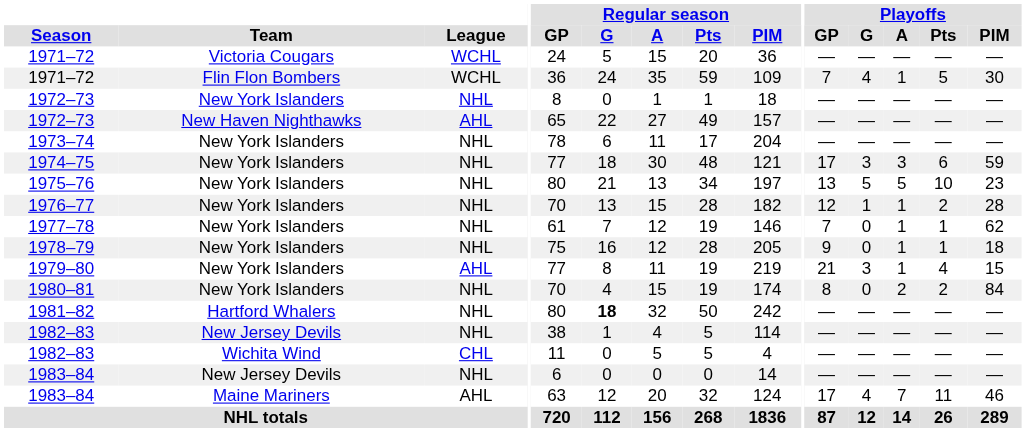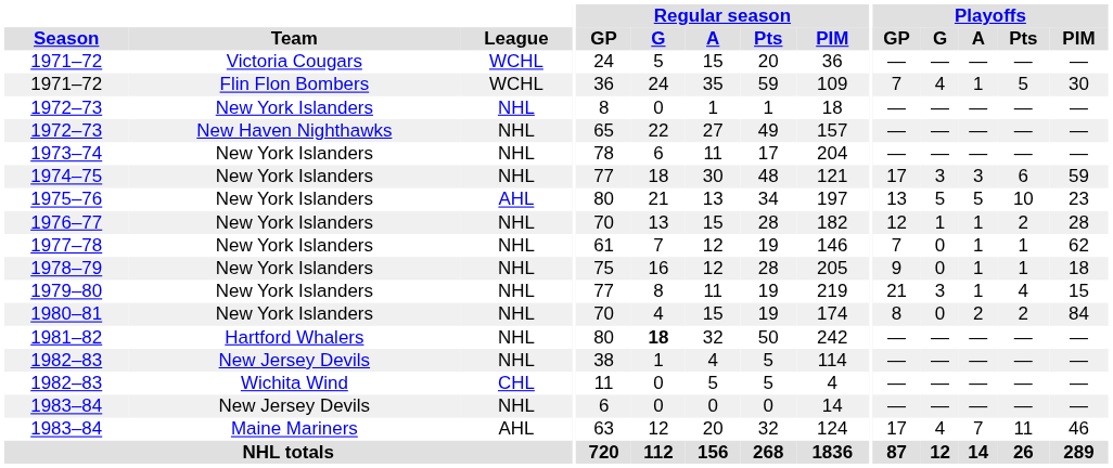 <table border="0" cellpadding="1" cellspacing="0" style="text-align:center; width:60em">
 <tr bgcolor="#e0e0e0">
 <th colspan="3" bgcolor="#ffffff"></th>
 <th rowspan="100" bgcolor="#ffffff"></th>
 <th colspan="5"><a href='#'>Regular season</a></th>
 <th rowspan="100" bgcolor="#ffffff"></th>
 <th colspan="5"><a href='#'>Playoffs</a></th>
 </tr>
 <tr bgcolor="#e0e0e0">
 <th><a href='#'>Season</a></th>
 <th>Team</th>
 <th>League</th>
 <th>GP</th>
 <th><a href='#'>G</a></th>
 <th><a href='#'>A</a></th>
 <th><a href='#'>Pts</a></th>
 <th><a href='#'>PIM</a></th>
 <th>GP</th>
 <th>G</th>
 <th>A</th>
 <th>Pts</th>
 <th>PIM</th>
 </tr>
 <tr>
 <td><a href='#'>1971–72</a></td>
 <td><a href='#'>Victoria Cougars</a></td>
 <td><a href='#'>WCHL</a></td>
 <td>24</td>
 <td>5</td>
 <td>15</td>
 <td>20</td>
 <td>36</td>
 <td>—</td>
 <td>—</td>
 <td>—</td>
 <td>—</td>
 <td>—</td>
 </tr>
 <tr bgcolor="#f0f0f0">
 <td>1971–72</td>
 <td><a href='#'>Flin Flon Bombers</a></td>
 <td>WCHL</td>
 <td>36</td>
 <td>24</td>
 <td>35</td>
 <td>59</td>
 <td>109</td>
 <td>7</td>
 <td>4</td>
 <td>1</td>
 <td>5</td>
 <td>30</td>
 </tr>
 <tr>
 <td><a href='#'>1972–73</a></td>
 <td><a href='#'>New York Islanders</a></td>
 <td><a href='#'>NHL</a></td>
 <td>8</td>
 <td>0</td>
 <td>1</td>
 <td>1</td>
 <td>18</td>
 <td>—</td>
 <td>—</td>
 <td>—</td>
 <td>—</td>
 <td>—</td>
 </tr>
 <tr bgcolor="#f0f0f0">
 <td><a href='#'>1972–73</a></td>
 <td><a href='#'>New Haven Nighthawks</a></td>
-<td><a href='#'>AHL</a></td>
+<td>NHL</td>
 <td>65</td>
 <td>22</td>
 <td>27</td>
 <td>49</td>
 <td>157</td>
 <td>—</td>
 <td>—</td>
 <td>—</td>
 <td>—</td>
 <td>—</td>
 </tr>
 <tr>
 <td><a href='#'>1973–74</a></td>
 <td>New York Islanders</td>
 <td>NHL</td>
 <td>78</td>
 <td>6</td>
 <td>11</td>
 <td>17</td>
 <td>204</td>
 <td>—</td>
 <td>—</td>
 <td>—</td>
 <td>—</td>
 <td>—</td>
 </tr>
 <tr bgcolor="#f0f0f0">
 <td><a href='#'>1974–75</a></td>
 <td>New York Islanders</td>
 <td>NHL</td>
 <td>77</td>
 <td>18</td>
 <td>30</td>
 <td>48</td>
 <td>121</td>
 <td>17</td>
 <td>3</td>
 <td>3</td>
 <td>6</td>
 <td>59</td>
 </tr>
 <tr>
 <td><a href='#'>1975–76</a></td>
 <td>New York Islanders</td>
-<td>NHL</td>
+<td><a href='#'>AHL</a></td>
 <td>80</td>
 <td>21</td>
 <td>13</td>
 <td>34</td>
 <td>197</td>
 <td>13</td>
 <td>5</td>
 <td>5</td>
 <td>10</td>
 <td>23</td>
 </tr>
 <tr bgcolor="#f0f0f0">
 <td><a href='#'>1976–77</a></td>
 <td>New York Islanders</td>
 <td>NHL</td>
 <td>70</td>
 <td>13</td>
 <td>15</td>
 <td>28</td>
 <td>182</td>
 <td>12</td>
 <td>1</td>
 <td>1</td>
 <td>2</td>
 <td>28</td>
 </tr>
 <tr>
 <td><a href='#'>1977–78</a></td>
 <td>New York Islanders</td>
 <td>NHL</td>
 <td>61</td>
 <td>7</td>
 <td>12</td>
 <td>19</td>
 <td>146</td>
 <td>7</td>
 <td>0</td>
 <td>1</td>
 <td>1</td>
 <td>62</td>
 </tr>
 <tr bgcolor="#f0f0f0">
 <td><a href='#'>1978–79</a></td>
 <td>New York Islanders</td>
 <td>NHL</td>
 <td>75</td>
 <td>16</td>
 <td>12</td>
 <td>28</td>
 <td>205</td>
 <td>9</td>
 <td>0</td>
 <td>1</td>
 <td>1</td>
 <td>18</td>
 </tr>
 <tr>
 <td><a href='#'>1979–80</a></td>
 <td>New York Islanders</td>
-<td><a href='#'>AHL</a></td>
+<td>NHL</td>
 <td>77</td>
 <td>8</td>
 <td>11</td>
 <td>19</td>
 <td>219</td>
 <td>21</td>
 <td>3</td>
 <td>1</td>
 <td>4</td>
 <td>15</td>
 </tr>
 <tr bgcolor="#f0f0f0">
 <td><a href='#'>1980–81</a></td>
 <td>New York Islanders</td>
 <td>NHL</td>
 <td>70</td>
 <td>4</td>
 <td>15</td>
 <td>19</td>
 <td>174</td>
 <td>8</td>
 <td>0</td>
 <td>2</td>
 <td>2</td>
 <td>84</td>
 </tr>
 <tr>
 <td><a href='#'>1981–82</a></td>
 <td><a href='#'>Hartford Whalers</a></td>
 <td>NHL</td>
 <td>80</td>
 <td><strong>18</strong></td>
 <td>32</td>
 <td>50</td>
 <td>242</td>
 <td>—</td>
 <td>—</td>
 <td>—</td>
 <td>—</td>
 <td>—</td>
 </tr>
 <tr bgcolor="#f0f0f0">
 <td><a href='#'>1982–83</a></td>
 <td><a href='#'>New Jersey Devils</a></td>
 <td>NHL</td>
 <td>38</td>
 <td>1</td>
 <td>4</td>
 <td>5</td>
 <td>114</td>
 <td>—</td>
 <td>—</td>
 <td>—</td>
 <td>—</td>
 <td>—</td>
 </tr>
 <tr>
 <td><a href='#'>1982–83</a></td>
 <td><a href='#'>Wichita Wind</a></td>
 <td><a href='#'>CHL</a></td>
 <td>11</td>
 <td>0</td>
 <td>5</td>
 <td>5</td>
 <td>4</td>
 <td>—</td>
 <td>—</td>
 <td>—</td>
 <td>—</td>
 <td>—</td>
 </tr>
 <tr bgcolor="#f0f0f0">
 <td><a href='#'>1983–84</a></td>
 <td>New Jersey Devils</td>
 <td>NHL</td>
 <td>6</td>
 <td>0</td>
 <td>0</td>
 <td>0</td>
 <td>14</td>
 <td>—</td>
 <td>—</td>
 <td>—</td>
 <td>—</td>
 <td>—</td>
 </tr>
 <tr>
 <td><a href='#'>1983–84</a></td>
 <td><a href='#'>Maine Mariners</a></td>
 <td>AHL</td>
 <td>63</td>
 <td>12</td>
 <td>20</td>
 <td>32</td>
 <td>124</td>
 <td>17</td>
 <td>4</td>
 <td>7</td>
 <td>11</td>
 <td>46</td>
 </tr>
 <tr bgcolor="#e0e0e0">
 <th colspan="3">NHL totals</th>
 <th>720</th>
 <th>112</th>
 <th>156</th>
 <th>268</th>
 <th>1836</th>
 <th>87</th>
 <th>12</th>
 <th>14</th>
 <th>26</th>
 <th>289</th>
 </tr>
 </table>
